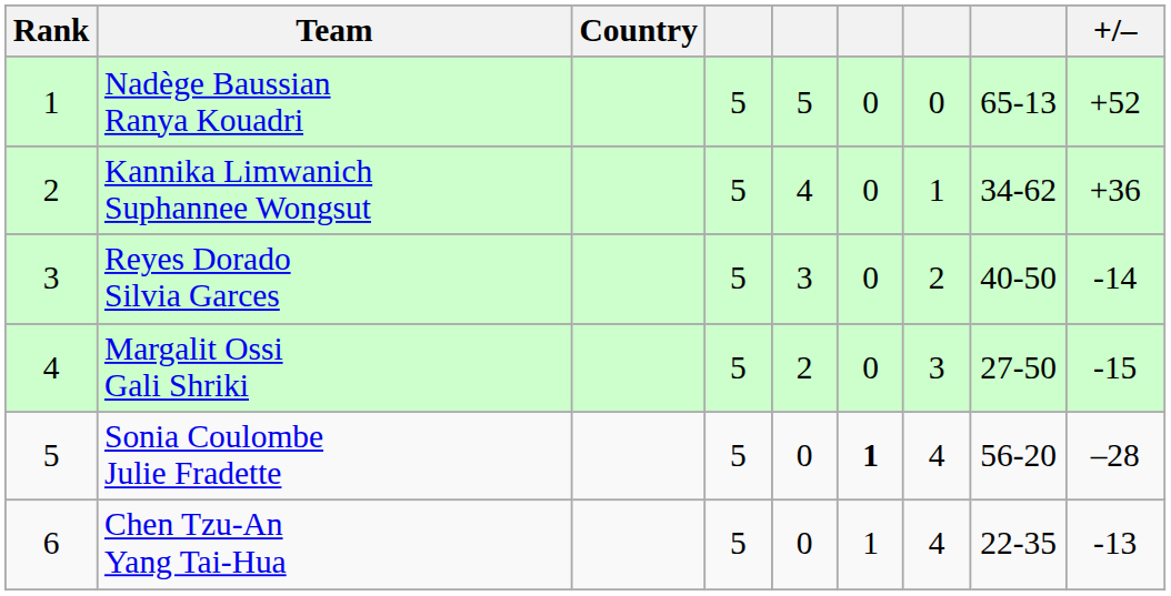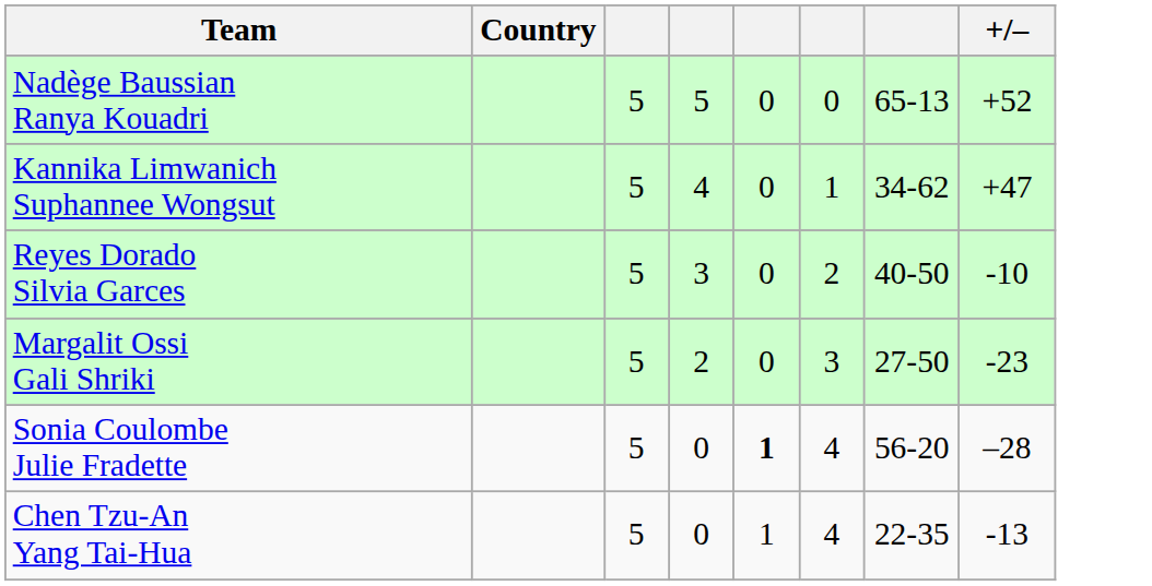 <table class="wikitable sortable" style="text-align:center">
 <tr>
-<th width=25>Rank</th>
 <th width=225>Team</th>
 <th>Country</th>
 <th width=25></th>
 <th width=25></th>
 <th width=25></th>
 <th width=25></th>
 <th width=40></th>
 <th width=40>+/–</th>
 </tr>
 <tr bgcolor=ccffcc>
-<td>1</td>
 <td align=left><a href='#'>Nadège Baussian</a><br><a href='#'>Ranya Kouadri</a></td>
 <td align=left></td>
 <td>5</td>
 <td>5</td>
 <td>0</td>
 <td>0</td>
 <td>65-13</td>
 <td>+52</td>
 </tr>
 <tr bgcolor=ccffcc>
-<td>2</td>
 <td align=left><a href='#'>Kannika Limwanich</a><br><a href='#'>Suphannee Wongsut</a></td>
 <td align=left></td>
 <td>5</td>
 <td>4</td>
 <td>0</td>
 <td>1</td>
 <td>34-62</td>
-<td>+36</td>
+<td>+47</td>
 </tr>
 <tr bgcolor=ccffcc>
-<td>3</td>
 <td align=left><a href='#'>Reyes Dorado</a><br><a href='#'>Silvia Garces</a></td>
 <td align=left></td>
 <td>5</td>
 <td>3</td>
 <td>0</td>
 <td>2</td>
 <td>40-50</td>
-<td>-14</td>
+<td>-10</td>
 </tr>
 <tr bgcolor=ccffcc>
-<td>4</td>
 <td align=left><a href='#'>Margalit Ossi</a><br><a href='#'>Gali Shriki</a></td>
 <td align=left></td>
 <td>5</td>
 <td>2</td>
 <td>0</td>
 <td>3</td>
 <td>27-50</td>
-<td>-15</td>
+<td>-23</td>
 </tr>
 <tr>
-<td>5</td>
 <td align=left><a href='#'>Sonia Coulombe</a><br><a href='#'>Julie Fradette</a></td>
 <td align=left></td>
 <td>5</td>
 <td>0</td>
 <td><strong>1</strong></td>
 <td>4</td>
 <td>56-20</td>
 <td>–28</td>
 </tr>
 <tr>
-<td>6</td>
 <td align=left><a href='#'>Chen Tzu-An</a><br><a href='#'>Yang Tai-Hua</a></td>
 <td align=left></td>
 <td>5</td>
 <td>0</td>
 <td>1</td>
 <td>4</td>
 <td>22-35</td>
 <td>-13</td>
 </tr>
 </table>
